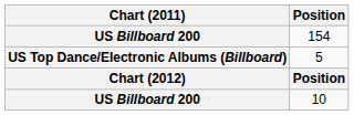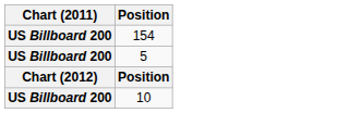 <table class="wikitable plainrowheaders">
 <tr>
 <th>Chart (2011)</th>
 <th>Position</th>
 </tr>
 <tr>
 <th scope="row">US <em>Billboard</em> 200</th>
 <td style="text-align:center;">154</td>
 </tr>
 <tr>
-<th scope="row">US Top Dance/Electronic Albums (<em>Billboard</em>)</th>
+<th scope="row">US <em>Billboard</em> 200</th>
 <td style="text-align:center;">5</td>
 </tr>
 <tr>
 <th>Chart (2012)</th>
 <th>Position</th>
 </tr>
 <tr>
 <th scope="row">US <em>Billboard</em> 200</th>
 <td style="text-align:center;">10</td>
 </tr>
 </table>
